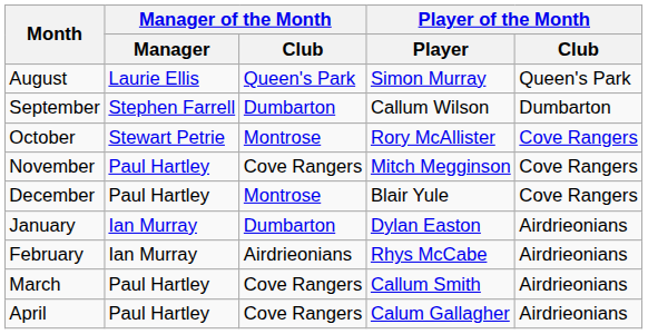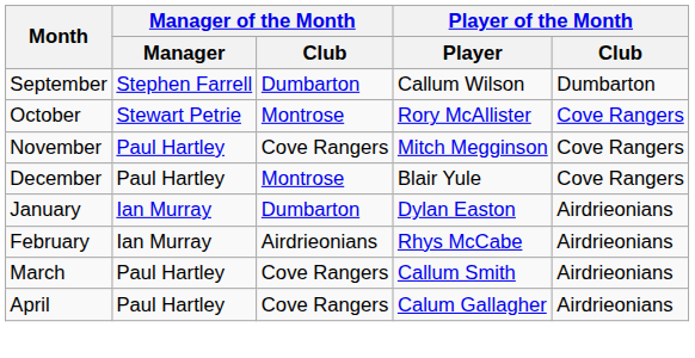 <table class="wikitable">
 <tr>
 <th rowspan="2">Month</th>
 <th colspan="2"><a href='#'>Manager of the Month</a></th>
 <th colspan="2"><a href='#'>Player of the Month</a></th>
 </tr>
 <tr>
 <th>Manager</th>
 <th>Club</th>
 <th>Player</th>
 <th>Club</th>
-</tr>
-<tr>
-<td>August</td>
-<td> <a href='#'>Laurie Ellis</a></td>
-<td><a href='#'>Queen's Park</a></td>
-<td> <a href='#'>Simon Murray</a></td>
-<td>Queen's Park</td>
 </tr>
 <tr>
 <td>September</td>
 <td> <a href='#'>Stephen Farrell</a></td>
 <td><a href='#'>Dumbarton</a></td>
 <td> Callum Wilson</td>
 <td>Dumbarton</td>
 </tr>
 <tr>
 <td>October</td>
 <td> <a href='#'>Stewart Petrie</a></td>
 <td><a href='#'>Montrose</a></td>
 <td> <a href='#'>Rory McAllister</a></td>
 <td><a href='#'>Cove Rangers</a></td>
 </tr>
 <tr>
 <td>November</td>
 <td> <a href='#'>Paul Hartley</a></td>
 <td>Cove Rangers</td>
 <td> <a href='#'>Mitch Megginson</a></td>
 <td>Cove Rangers</td>
 </tr>
 <tr>
 <td>December</td>
 <td> Paul Hartley</td>
 <td><a href='#'>Montrose</a></td>
 <td> Blair Yule</td>
 <td>Cove Rangers</td>
 </tr>
 <tr>
 <td>January</td>
 <td> <a href='#'>Ian Murray</a></td>
 <td><a href='#'>Dumbarton</a></td>
 <td> <a href='#'>Dylan Easton</a></td>
 <td>Airdrieonians</td>
 </tr>
 <tr>
 <td>February</td>
 <td> Ian Murray</td>
 <td>Airdrieonians</td>
 <td> <a href='#'>Rhys McCabe</a></td>
 <td>Airdrieonians</td>
 </tr>
 <tr>
 <td>March</td>
 <td> Paul Hartley</td>
 <td>Cove Rangers</td>
 <td> <a href='#'>Callum Smith</a></td>
 <td>Airdrieonians</td>
 </tr>
 <tr>
 <td>April</td>
 <td> Paul Hartley</td>
 <td>Cove Rangers</td>
 <td> <a href='#'>Calum Gallagher</a></td>
 <td>Airdrieonians</td>
 </tr>
 </table>
